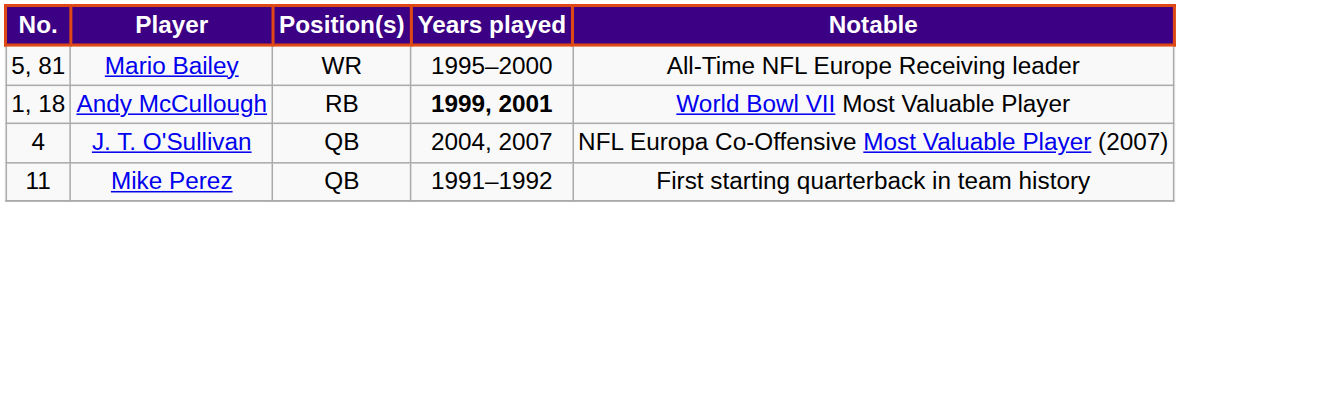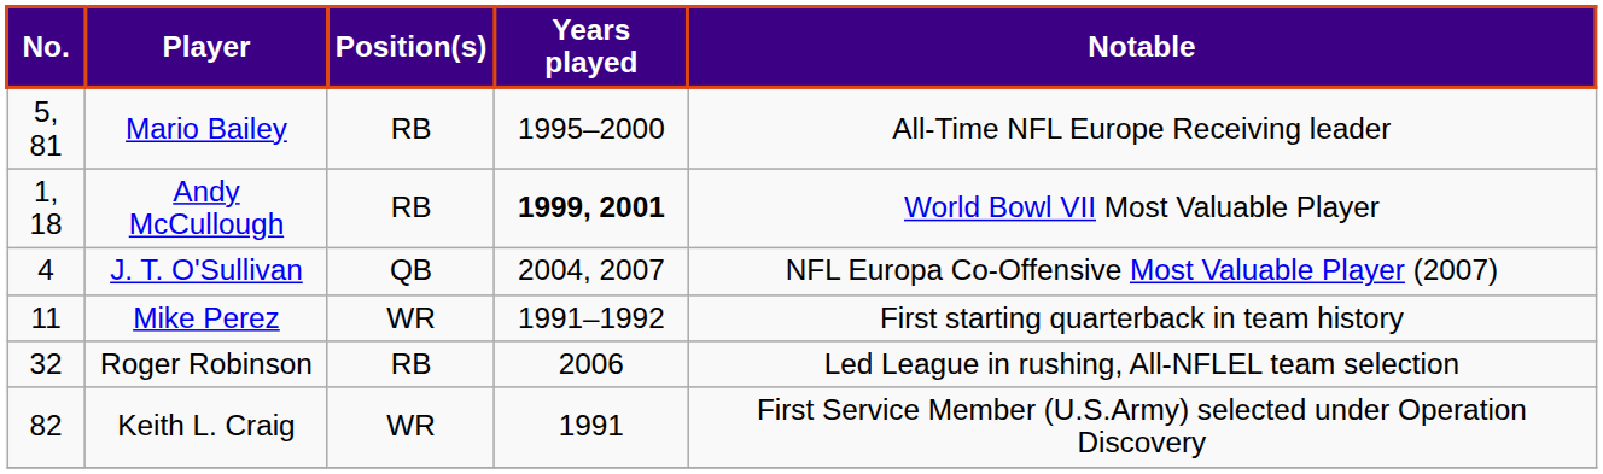 <table class="wikitable" style="text-align:center">
 <tr>
 <th rowspan="1" style="background:#3B0083;color:white;border: 2px solid #DD4814;">No.</th>
 <th rowspan="1" style="background:#3B0083;color:white;border: 2px solid #DD4814;">Player</th>
 <th rowspan="1" style="background:#3B0083;color:white;border: 2px solid #DD4814;">Position(s)</th>
 <th rowspan="1" style="background:#3B0083;color:white;border: 2px solid #DD4814;">Years played</th>
 <th rowspan="1" style="background:#3B0083;color:white;border: 2px solid #DD4814;">Notable</th>
 </tr>
 <tr>
 <td align="center">5, 81</td>
 <td> <a href='#'>Mario Bailey</a></td>
-<td align="center">WR</td>
+<td align="center">RB</td>
 <td align="center">1995–2000</td>
 <td>All-Time NFL Europe Receiving leader</td>
 </tr>
 <tr>
 <td align="center">1, 18</td>
 <td> <a href='#'>Andy McCullough</a></td>
 <td align="center">RB</td>
 <td align="center"><strong>1999, 2001</strong></td>
 <td><a href='#'>World Bowl VII</a> Most Valuable Player</td>
 </tr>
 <tr>
 <td align="center">4</td>
 <td> <a href='#'>J. T. O'Sullivan</a></td>
 <td align="center">QB</td>
 <td align="center">2004, 2007</td>
 <td>NFL Europa Co-Offensive <a href='#'>Most Valuable Player</a> (2007)</td>
 </tr>
 <tr>
 <td align="center">11</td>
 <td> <a href='#'>Mike Perez</a></td>
-<td align="center">QB</td>
+<td align="center">WR</td>
 <td align="center">1991–1992</td>
 <td>First starting quarterback in team history</td>
 </tr>
 <tr>
+<td align="center">32</td>
+<td> Roger Robinson</td>
+<td align="center">RB</td>
+<td align="center">2006</td>
+<td>Led League in rushing, All-NFLEL team selection</td>
+</tr>
+<tr>
+<td align="center">82</td>
+<td> Keith L. Craig</td>
+<td align="center">WR</td>
+<td align="center">1991</td>
+<td>First Service Member (U.S.Army) selected under Operation Discovery</td>
+</tr>
+<tr>
 </tr>
 </table>
